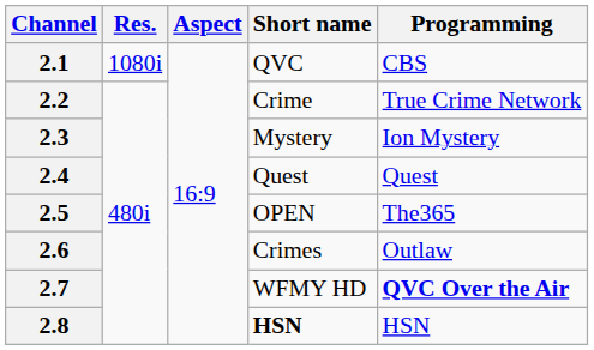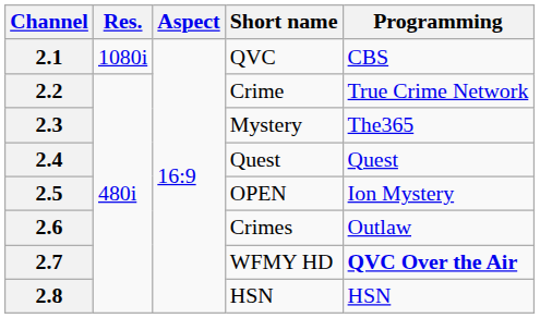 <table class="wikitable">
 <tr>
 <th scope = "col"><a href='#'>Channel</a></th>
 <th scope = "col"><a href='#'>Res.</a></th>
 <th scope = "col"><a href='#'>Aspect</a></th>
 <th scope = "col">Short name</th>
 <th scope = "col">Programming</th>
 </tr>
 <tr>
 <th scope= "row">2.1</th>
 <td><a href='#'>1080i</a></td>
 <td rowspan="8"><a href='#'>16:9</a></td>
 <td>QVC</td>
 <td><a href='#'>CBS</a></td>
 </tr>
 <tr>
 <th scope= "row">2.2</th>
 <td rowspan=7><a href='#'>480i</a></td>
 <td>Crime</td>
 <td><a href='#'>True Crime Network</a></td>
 </tr>
 <tr>
 <th scope= "row">2.3</th>
 <td>Mystery</td>
-<td><a href='#'>Ion Mystery</a></td>
+<td><a href='#'>The365</a></td>
 </tr>
 <tr>
 <th scope= "row">2.4</th>
 <td>Quest</td>
 <td><a href='#'>Quest</a></td>
 </tr>
 <tr>
 <th scope= "row">2.5</th>
 <td>OPEN</td>
-<td><a href='#'>The365</a></td>
+<td><a href='#'>Ion Mystery</a></td>
 </tr>
 <tr>
 <th scope= "row">2.6</th>
 <td>Crimes</td>
 <td><a href='#'>Outlaw</a></td>
 </tr>
 <tr>
 <th scope= "row">2.7</th>
 <td>WFMY HD</td>
 <td><strong><a href='#'>QVC Over the Air</a></strong></td>
 </tr>
 <tr>
 <th scope= "row">2.8</th>
-<td><strong>HSN</strong></td>
+<td>HSN</td>
 <td><a href='#'>HSN</a></td>
 </tr>
 </table>
